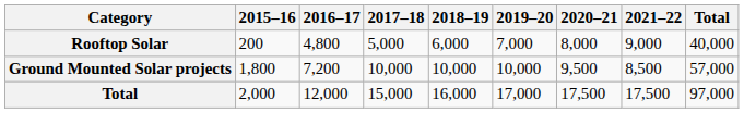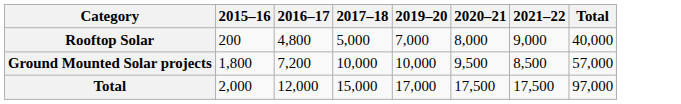 <table class="wikitable">
 <tr>
 <th>Category</th>
 <th>2015–16</th>
 <th>2016–17</th>
 <th>2017–18</th>
-<th>2018–19</th>
 <th>2019–20</th>
 <th>2020–21</th>
 <th>2021–22</th>
 <th>Total</th>
 </tr>
 <tr>
 <th>Rooftop Solar</th>
 <td>200</td>
 <td>4,800</td>
 <td>5,000</td>
-<td>6,000</td>
 <td>7,000</td>
 <td>8,000</td>
 <td>9,000</td>
 <td>40,000</td>
 </tr>
 <tr>
 <th>Ground Mounted Solar projects</th>
 <td>1,800</td>
 <td>7,200</td>
 <td>10,000</td>
 <td>10,000</td>
-<td>10,000</td>
 <td>9,500</td>
 <td>8,500</td>
 <td>57,000</td>
 </tr>
 <tr>
 <th>Total</th>
 <td>2,000</td>
 <td>12,000</td>
 <td>15,000</td>
-<td>16,000</td>
 <td>17,000</td>
 <td>17,500</td>
 <td>17,500</td>
 <td>97,000</td>
 </tr>
 </table>
